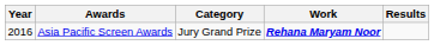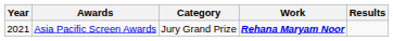 <table class="wikitable" style="font-size: 95%;">
 <tr>
 <th>Year</th>
 <th>Awards</th>
 <th>Category</th>
 <th>Work</th>
 <th>Results</th>
 </tr>
 <tr>
-<td>2016</td>
+<td>2021</td>
 <td><a href='#'>Asia Pacific Screen Awards</a></td>
 <td>Jury Grand Prize</td>
 <td><strong><em><a href='#'>Rehana Maryam Noor</a></em></strong></td>
 <td></td>
 </tr>
 </table>
